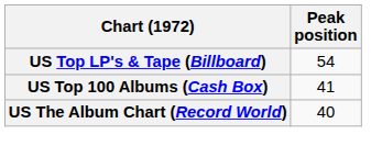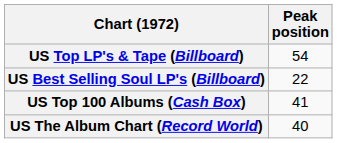 <table class="wikitable sortable plainrowheaders" style="text-align:center">
 <tr>
 <th scope="col">Chart (1972)</th>
 <th scope="col">Peak<br>position</th>
 </tr>
 <tr>
 <th scope="row">US <a href='#'>Top LP's & Tape</a> (<em><a href='#'>Billboard</a></em>)</th>
 <td>54</td>
 </tr>
 <tr>
+<th scope="row">US <a href='#'>Best Selling Soul LP's</a> (<em><a href='#'>Billboard</a></em>)</th>
+<td>22</td>
+</tr>
+<tr>
 <th scope="row">US Top 100 Albums (<em><a href='#'>Cash Box</a></em>)</th>
 <td>41</td>
 </tr>
 <tr>
 <th scope="row">US The Album Chart (<em><a href='#'>Record World</a></em>)</th>
 <td>40</td>
 </tr>
 </table>
